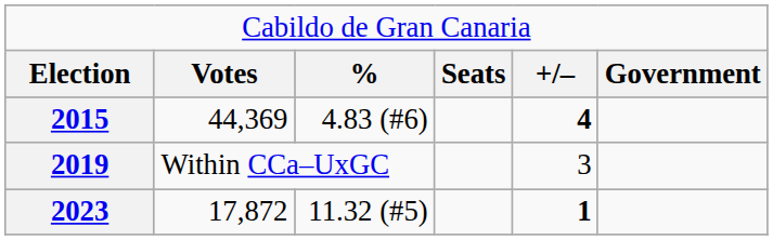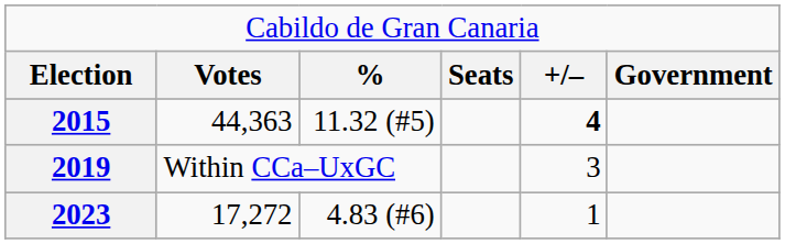 <table class="wikitable" style="text-align:right;">
 <tr>
 <td colspan="7" align="center"><a href='#'>Cabildo de Gran Canaria</a></td>
 </tr>
 <tr>
 <th width="75">Election</th>
 <th width="70">Votes</th>
 <th width="70">%</th>
 <th>Seats</th>
 <th width="40">+/–</th>
 <th>Government</th>
 </tr>
 <tr>
 <th><a href='#'>2015</a></th>
-<td>44,369</td>
-<td>4.83 (#6)</td>
+<td>44,363</td>
+<td>11.32 (#5)</td>
 <td></td>
 <td><strong> 4</strong></td>
 <td></td>
 </tr>
 <tr>
 <th><a href='#'>2019</a></th>
 <td align="left" colspan="2">Within <a href='#'>CCa–UxGC</a></td>
 <td></td>
 <td> 3</td>
 <td></td>
 </tr>
 <tr>
 <th><a href='#'>2023</a></th>
-<td>17,872</td>
-<td>11.32 (#5)</td>
+<td>17,272</td>
+<td>4.83 (#6)</td>
 <td></td>
-<td><strong> 1</strong></td>
+<td> 1</td>
 <td></td>
 </tr>
 </table>
